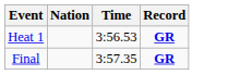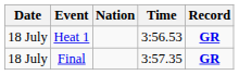 <table class="wikitable" style=text-align:center>
 <tr>
+<th>Date</th>
 <th>Event</th>
 <th>Nation</th>
 <th>Time</th>
 <th>Record</th>
 </tr>
 <tr>
+<td>18 July</td>
 <td><a href='#'>Heat 1</a></td>
 <td align=left></td>
 <td>3:56.53</td>
 <td><strong><a href='#'>GR</a></strong></td>
 </tr>
 <tr>
+<td>18 July</td>
 <td><a href='#'>Final</a></td>
 <td align=left></td>
 <td>3:57.35</td>
 <td><strong><a href='#'>GR</a></strong></td>
 </tr>
 </table>
